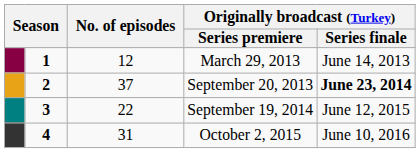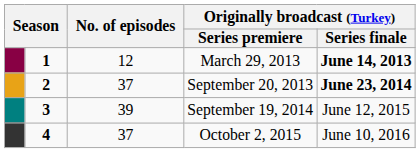 <table class="wikitable" style="text-align:center">
 <tr>
 <th style="padding: 0 8px" colspan="2" rowspan="2">Season</th>
 <th style="padding: 0 8px" rowspan="2">No. of episodes</th>
 <th colspan="2">Originally broadcast <small>(<a href='#'>Turkey</a>)</small></th>
 </tr>
 <tr>
 <th style="padding: 0 8px">Series premiere</th>
 <th style="padding: 0 8px">Series finale</th>
 </tr>
 <tr>
 <td style="background:#880044"></td>
 <td align="center"><strong>1</strong></td>
 <td align="center">12</td>
 <td align="center">March 29, 2013</td>
-<td align="center">June 14, 2013</td>
+<td align="center"><strong>June 14, 2013</strong></td>
 </tr>
 <tr>
 <td style="background:#E8A317"></td>
 <td align="center"><strong>2</strong></td>
 <td align="center">37</td>
 <td align="center">September 20, 2013</td>
 <td align="center"><strong>June 23, 2014</strong></td>
 </tr>
 <tr>
 <td style="background:#008080"></td>
 <td align="center"><strong>3</strong></td>
-<td align="center">22</td>
+<td align="center">39</td>
 <td align="center">September 19, 2014</td>
 <td align="center">June 12, 2015</td>
 </tr>
 <tr>
 <td style="background: #333333"></td>
 <td align="center"><strong>4</strong></td>
-<td align="center">31</td>
+<td align="center">37</td>
 <td align="center">October 2, 2015</td>
 <td align="center">June 10, 2016</td>
 </tr>
 </table>
